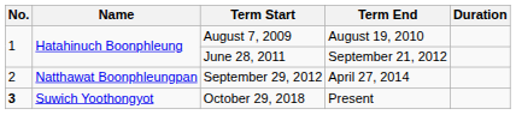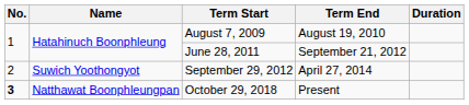 <table class="wikitable">
 <tr>
 <th>No.</th>
 <th>Name</th>
 <th>Term Start</th>
 <th>Term End</th>
 <th>Duration</th>
 </tr>
 <tr>
 <td rowspan="2">1</td>
 <td rowspan="2"><a href='#'>Hatahinuch Boonphleung</a></td>
 <td>August 7, 2009</td>
 <td>August 19, 2010</td>
 <td></td>
 </tr>
 <tr>
 <td>June 28, 2011</td>
 <td>September 21, 2012</td>
 <td></td>
 </tr>
 <tr>
 <td>2</td>
-<td><a href='#'>Natthawat Boonphleungpan</a></td>
+<td><a href='#'>Suwich Yoothongyot</a></td>
 <td>September 29, 2012</td>
 <td>April 27, 2014</td>
 <td></td>
 </tr>
 <tr>
 <td><strong>3</strong></td>
-<td><a href='#'>Suwich Yoothongyot</a></td>
+<td><a href='#'>Natthawat Boonphleungpan</a></td>
 <td>October 29, 2018</td>
 <td>Present</td>
 <td></td>
 </tr>
 </table>
